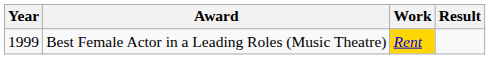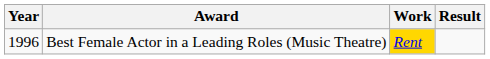 <table class="wikitable">
 <tr>
 <th>Year</th>
 <th>Award</th>
 <th>Work</th>
 <th>Result</th>
 </tr>
 <tr>
-<td>1999</td>
+<td>1996</td>
 <td>Best Female Actor in a Leading Roles (Music Theatre)</td>
 <td style="background: gold;"><em><a href='#'>Rent</a></em></td>
 <td></td>
 </tr>
 </table>
